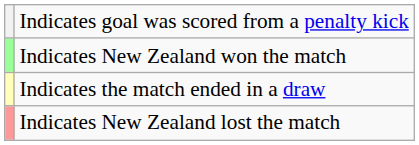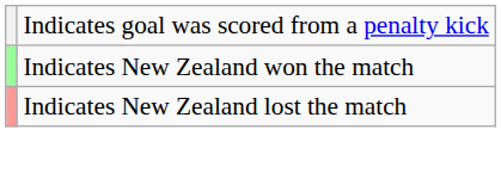 <table class="wikitable plainrowheaders">
 <tr>
 <th></th>
 <td>Indicates goal was scored from a <a href='#'>penalty kick</a></td>
 </tr>
 <tr>
 <th scope="row" style="text-align:center; background:#9F9"></th>
 <td>Indicates New Zealand won the match</td>
 </tr>
 <tr>
-<th scope="row" style="text-align:center; background:#ffb"></th>
-<td>Indicates the match ended in a <a href='#'>draw</a></td>
-</tr>
-<tr>
 <th scope="row" style="text-align:center; background:#F99"></th>
 <td>Indicates New Zealand lost the match</td>
 </tr>
 </table>
